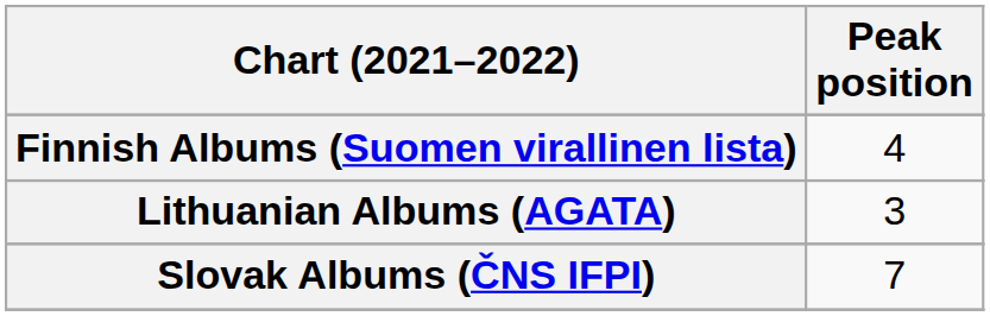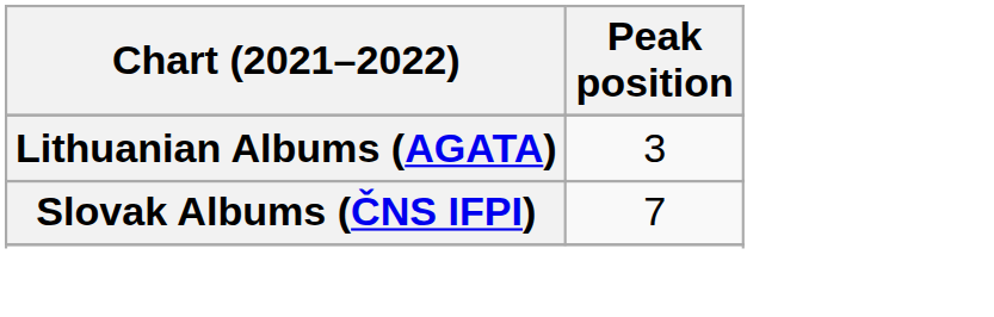 <table class="wikitable sortable plainrowheaders" style="text-align:center">
 <tr>
 <th scope="col">Chart (2021–2022)</th>
 <th scope="col">Peak<br>position</th>
 </tr>
 <tr>
 </tr>
 <tr>
 </tr>
 <tr>
 </tr>
 <tr>
 </tr>
 <tr>
 </tr>
 <tr>
 </tr>
 <tr>
 </tr>
 <tr>
-</tr>
-<tr>
-<th scope="row">Finnish Albums (<a href='#'>Suomen virallinen lista</a>)</th>
-<td>4</td>
 </tr>
 <tr>
 </tr>
 <tr>
 </tr>
 <tr>
 </tr>
 <tr>
 </tr>
 <tr>
 <th scope="row">Lithuanian Albums (<a href='#'>AGATA</a>)</th>
 <td>3</td>
 </tr>
 <tr>
 </tr>
 <tr>
 </tr>
 <tr>
 </tr>
 <tr>
 <th scope="row">Slovak Albums (<a href='#'>ČNS IFPI</a>)</th>
 <td>7</td>
 </tr>
 <tr>
 </tr>
 <tr>
 </tr>
 <tr>
 </tr>
 <tr>
 </tr>
 <tr>
 </tr>
 <tr>
 </tr>
 <tr>
 </tr>
 </table>
